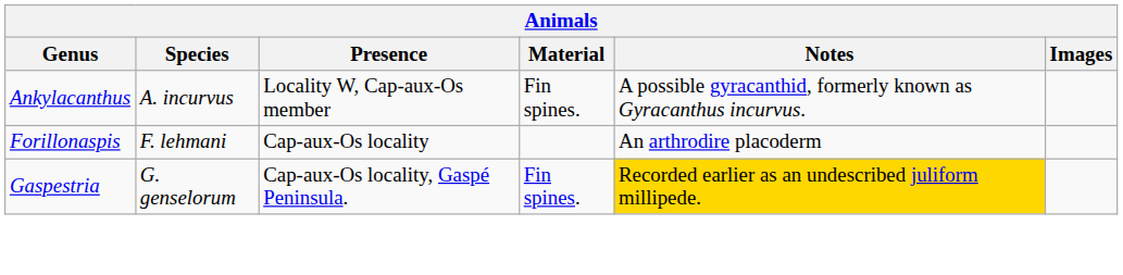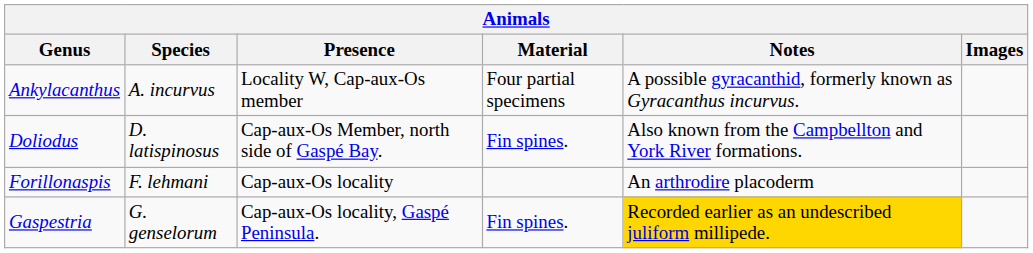 <table class="wikitable" align="center">
 <tr>
 <th colspan="6" align="center"><strong><a href='#'>Animals</a></strong></th>
 </tr>
 <tr>
 <th>Genus</th>
 <th>Species</th>
 <th>Presence</th>
 <th><strong>Material</strong></th>
 <th>Notes</th>
 <th>Images</th>
 </tr>
 <tr>
 <td><em><a href='#'>Ankylacanthus</a></em></td>
 <td><em>A. incurvus</em></td>
 <td>Locality W, Cap-aux-Os member</td>
-<td>Fin spines.</td>
+<td>Four partial specimens</td>
 <td>A possible <a href='#'>gyracanthid</a>, formerly known as <em>Gyracanthus incurvus</em>.</td>
+<td></td>
+</tr>
+<tr>
+<td><em><a href='#'>Doliodus</a></em></td>
+<td><em>D. latispinosus</em></td>
+<td>Cap-aux-Os Member, north side of <a href='#'>Gaspé Bay</a>.</td>
+<td><a href='#'>Fin spines</a>.</td>
+<td>Also known from the <a href='#'>Campbellton</a> and <a href='#'>York River</a> formations.</td>
 <td></td>
 </tr>
 <tr>
 <td><em><a href='#'>Forillonaspis</a></em></td>
 <td><em>F. lehmani</em></td>
 <td>Cap-aux-Os locality</td>
 <td></td>
 <td>An <a href='#'>arthrodire</a> placoderm</td>
 <td></td>
 </tr>
 <tr>
 <td><em><a href='#'>Gaspestria</a></em></td>
 <td><em>G. genselorum</em></td>
 <td>Cap-aux-Os locality, <a href='#'>Gaspé Peninsula</a>.</td>
 <td><a href='#'>Fin spines</a>.</td>
 <td style="background: gold;">Recorded earlier as an undescribed <a href='#'>juliform</a> millipede.</td>
 </tr>
 </table>
